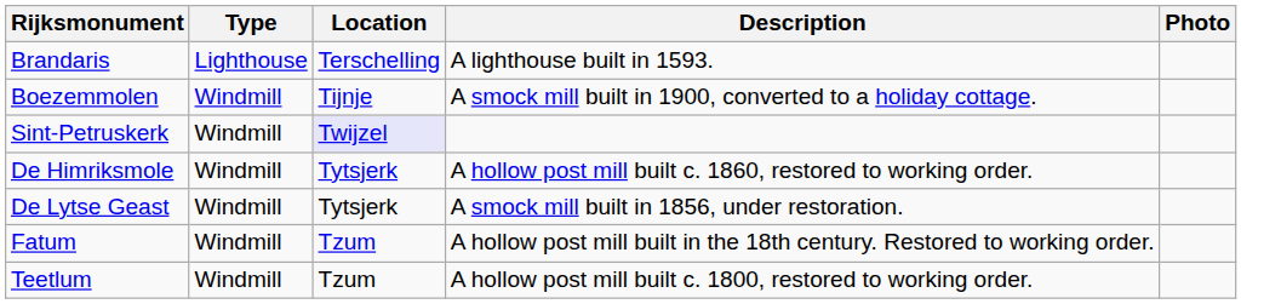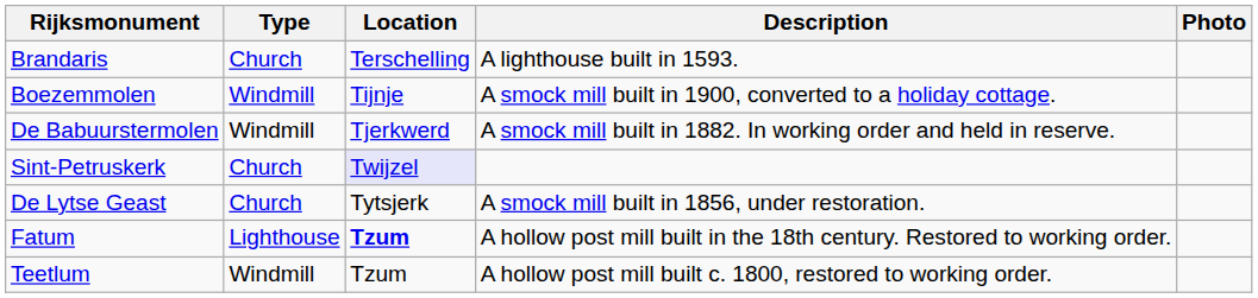 <table class="wikitable">
 <tr>
 <th>Rijksmonument</th>
 <th>Type</th>
 <th>Location</th>
 <th>Description</th>
 <th>Photo</th>
 </tr>
 <tr>
 <td><a href='#'>Brandaris</a><br></td>
-<td><a href='#'>Lighthouse</a></td>
+<td><a href='#'>Church</a></td>
 <td><a href='#'>Terschelling</a></td>
 <td>A lighthouse built in 1593.</td>
 <td></td>
 </tr>
 <tr>
 <td><a href='#'>Boezemmolen</a><br></td>
 <td><a href='#'>Windmill</a></td>
 <td><a href='#'>Tijnje</a></td>
 <td>A <a href='#'>smock mill</a> built in 1900, converted to a <a href='#'>holiday cottage</a>.</td>
 <td></td>
 </tr>
 <tr>
+<td><a href='#'>De Babuurstermolen</a><br></td>
+<td>Windmill</td>
+<td><a href='#'>Tjerkwerd</a></td>
+<td>A <a href='#'>smock mill</a> built in 1882. In working order and held in reserve.</td>
+<td></td>
+</tr>
+<tr>
 <td><a href='#'>Sint-Petruskerk</a><br></td>
-<td>Windmill</td>
+<td><a href='#'>Church</a></td>
 <td style="background: lavender;"><a href='#'>Twijzel</a></td>
 <td></td>
 <td></td>
 </tr>
 <tr>
-<td><a href='#'>De Himriksmole</a><br></td>
-<td>Windmill</td>
-<td><a href='#'>Tytsjerk</a></td>
-<td>A <a href='#'>hollow post mill</a> built c. 1860, restored to working order.</td>
-<td></td>
-</tr>
-<tr>
 <td><a href='#'>De Lytse Geast</a><br></td>
-<td>Windmill</td>
+<td><a href='#'>Church</a></td>
 <td>Tytsjerk</td>
 <td>A <a href='#'>smock mill</a> built in 1856, under restoration.</td>
 <td></td>
 </tr>
 <tr>
 <td><a href='#'>Fatum</a> <br></td>
-<td>Windmill</td>
-<td><a href='#'>Tzum</a></td>
+<td><a href='#'>Lighthouse</a></td>
+<td><strong><a href='#'>Tzum</a></strong></td>
 <td>A hollow post mill built in the 18th century. Restored to working order.</td>
 <td></td>
 </tr>
 <tr>
 <td><a href='#'>Teetlum</a><br></td>
 <td>Windmill</td>
 <td>Tzum</td>
 <td>A hollow post mill built c. 1800, restored to working order.</td>
 <td></td>
 </tr>
 </table>
